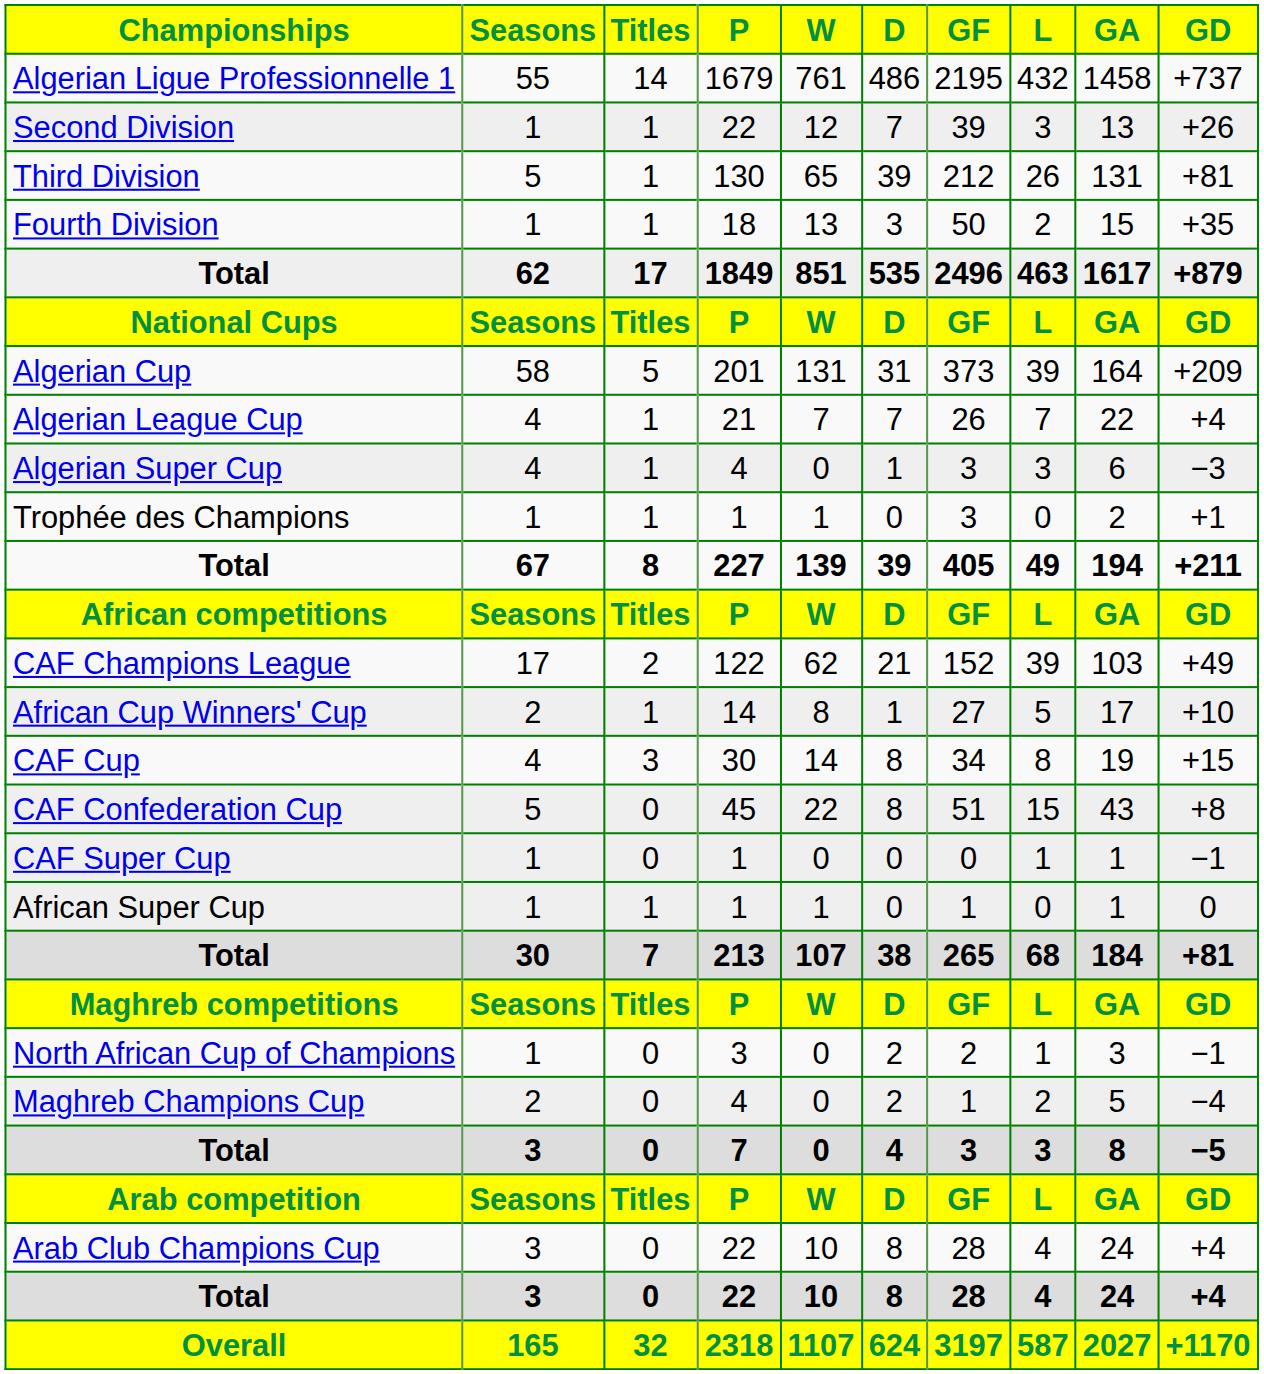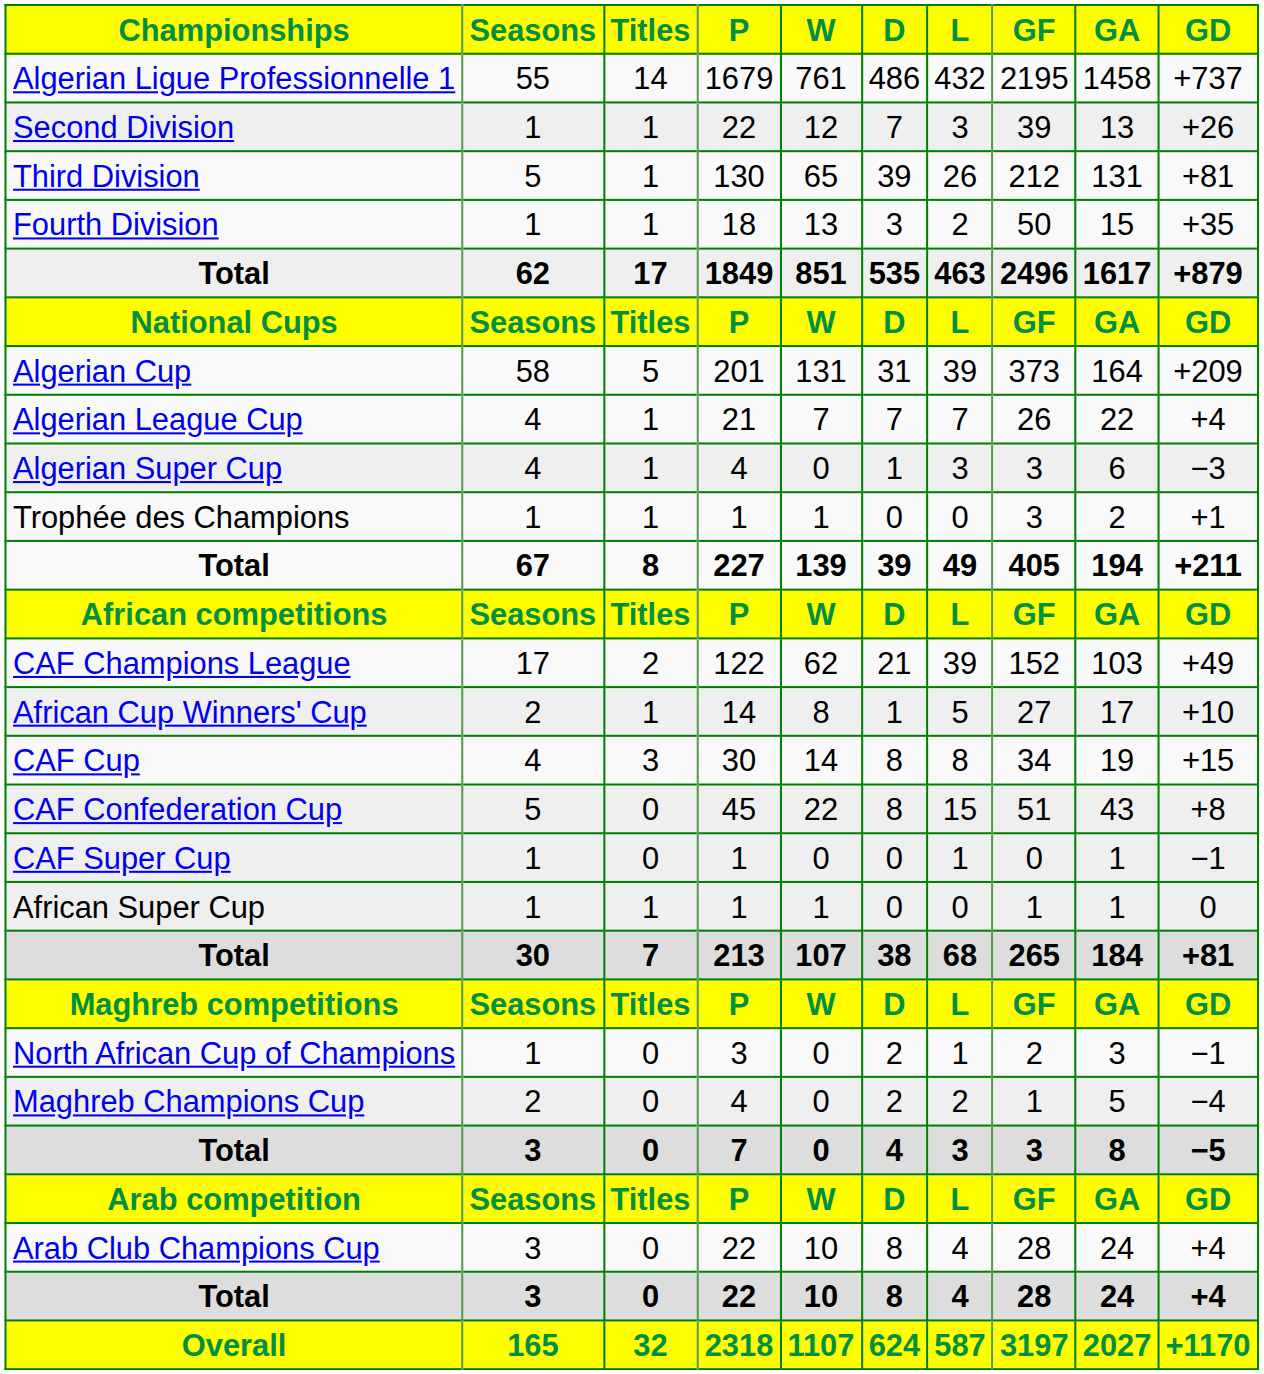 <table cellpadding="3" style="font-size:95%; background:#F9F9F9; text-align:center; border:1px solid green; border-collapse:collapse; margin-bottom:6px;" cellspacing="1" border="1" align="center">
 <tr style="color:#009040; background:#FFFF00;">
 <th>Championships</th>
 <th style="border-left:1px solid #57994C">Seasons</th>
 <th>Titles</th>
 <th style="border-left:1px solid #57994C">P</th>
 <th>W</th>
 <th>D</th>
+<th>L</th>
 <th style="border-left:1px solid #57994C">GF</th>
-<th>L</th>
 <th>GA</th>
 <th>GD</th>
 </tr>
 <tr>
 <td align="left"><a href='#'>Algerian Ligue Professionnelle 1</a></td>
 <td style="border-left:solid 1px #57994C">55</td>
 <td>14</td>
 <td style="border-left:solid 1px #57994C">1679</td>
 <td>761</td>
 <td>486</td>
+<td>432</td>
 <td style="border-left:solid 1px #57994C">2195</td>
-<td>432</td>
 <td>1458</td>
 <td>+737</td>
 </tr>
 <tr style="background:#EFEFEF">
 <td align="left"><a href='#'>Second Division</a></td>
 <td style="border-left:solid 1px #57994C">1</td>
 <td>1</td>
 <td style="border-left:solid 1px #57994C">22</td>
 <td>12</td>
 <td>7</td>
+<td>3</td>
 <td style="border-left:solid 1px #57994C">39</td>
-<td>3</td>
 <td>13</td>
 <td>+26</td>
 </tr>
 <tr>
 <td align="left"><a href='#'>Third Division</a></td>
 <td style="border-left:solid 1px #57994C">5</td>
 <td>1</td>
 <td style="border-left:solid 1px #57994C">130</td>
 <td>65</td>
 <td>39</td>
+<td>26</td>
 <td style="border-left:solid 1px #57994C">212</td>
-<td>26</td>
 <td>131</td>
 <td>+81</td>
 </tr>
 <tr>
 <td align="left"><a href='#'>Fourth Division</a></td>
 <td style="border-left:solid 1px #57994C">1</td>
 <td>1</td>
 <td style="border-left:solid 1px #57994C">18</td>
 <td>13</td>
 <td>3</td>
+<td>2</td>
 <td style="border-left:solid 1px #57994C">50</td>
-<td>2</td>
 <td>15</td>
 <td>+35</td>
 </tr>
 <tr style="background:#EFEFEF">
 <th>Total</th>
 <th style="border-left:1px solid #57994C">62</th>
 <th>17</th>
 <th style="border-left:1px solid #57994C">1849</th>
 <th>851</th>
 <th>535</th>
+<th>463</th>
 <th style="border-left:1px solid #57994C">2496</th>
-<th>463</th>
 <th>1617</th>
 <th>+879</th>
 </tr>
 <tr style="color:#009040; background:#FFFF00;">
 <th>National Cups</th>
 <th style="border-left:1px solid #57994C">Seasons</th>
 <th>Titles</th>
 <th style="border-left:1px solid #57994C">P</th>
 <th>W</th>
 <th>D</th>
+<th>L</th>
 <th style="border-left:1px solid #57994C">GF</th>
-<th>L</th>
 <th>GA</th>
 <th>GD</th>
 </tr>
 <tr>
 <td align="left"><a href='#'>Algerian Cup</a></td>
 <td style="border-left:solid 1px #57994C">58</td>
 <td>5</td>
 <td style="border-left:solid 1px #57994C">201</td>
 <td>131</td>
 <td>31</td>
+<td>39</td>
 <td style="border-left:solid 1px #57994C">373</td>
-<td>39</td>
 <td>164</td>
 <td>+209</td>
 </tr>
 <tr>
 <td align="left"><a href='#'>Algerian League Cup</a></td>
 <td style="border-left:solid 1px #57994C">4</td>
 <td>1</td>
 <td style="border-left:solid 1px #57994C">21</td>
 <td>7</td>
 <td>7</td>
+<td>7</td>
 <td style="border-left:solid 1px #57994C">26</td>
-<td>7</td>
 <td>22</td>
 <td>+4</td>
 </tr>
 <tr style="background:#EFEFEF">
 <td align="left"><a href='#'>Algerian Super Cup</a></td>
 <td style="border-left:solid 1px #57994C">4</td>
 <td>1</td>
 <td style="border-left:solid 1px #57994C">4</td>
 <td>0</td>
 <td>1</td>
+<td>3</td>
 <td style="border-left:solid 1px #57994C">3</td>
-<td>3</td>
 <td>6</td>
 <td>−3</td>
 </tr>
 <tr>
 <td align="left">Trophée des Champions</td>
 <td style="border-left:solid 1px #57994C">1</td>
 <td>1</td>
 <td style="border-left:solid 1px #57994C">1</td>
 <td>1</td>
 <td>0</td>
+<td>0</td>
 <td style="border-left:solid 1px #57994C">3</td>
-<td>0</td>
 <td>2</td>
 <td>+1</td>
 </tr>
 <tr>
 <th>Total</th>
 <th style="border-left:1px solid #57994C">67</th>
 <th>8</th>
 <th style="border-left:1px solid #57994C">227</th>
 <th>139</th>
 <th>39</th>
+<th>49</th>
 <th style="border-left:1px solid #57994C">405</th>
-<th>49</th>
 <th>194</th>
 <th>+211</th>
 </tr>
 <tr style="color:#009040; background:#FFFF00;">
 <th>African competitions</th>
 <th style="border-left:1px solid #57994C">Seasons</th>
 <th>Titles</th>
 <th style="border-left:1px solid #57994C">P</th>
 <th>W</th>
 <th>D</th>
+<th>L</th>
 <th style="border-left:1px solid #57994C">GF</th>
-<th>L</th>
 <th>GA</th>
 <th>GD</th>
 </tr>
 <tr>
 <td align="left"><a href='#'>CAF Champions League</a></td>
 <td style="border-left:solid 1px #57994C">17</td>
 <td>2</td>
 <td style="border-left:solid 1px #57994C">122</td>
 <td>62</td>
 <td>21</td>
+<td>39</td>
 <td style="border-left:solid 1px #57994C">152</td>
-<td>39</td>
 <td>103</td>
 <td>+49</td>
 </tr>
 <tr style="background:#EFEFEF">
 <td align="left"><a href='#'>African Cup Winners' Cup</a></td>
 <td style="border-left:solid 1px #57994C">2</td>
 <td>1</td>
 <td style="border-left:solid 1px #57994C">14</td>
 <td>8</td>
 <td>1</td>
+<td>5</td>
 <td style="border-left:solid 1px #57994C">27</td>
-<td>5</td>
 <td>17</td>
 <td>+10</td>
 </tr>
 <tr>
 <td align="left"><a href='#'>CAF Cup</a></td>
 <td style="border-left:solid 1px #57994C">4</td>
 <td>3</td>
 <td style="border-left:solid 1px #57994C">30</td>
 <td>14</td>
 <td>8</td>
+<td>8</td>
 <td style="border-left:solid 1px #57994C">34</td>
-<td>8</td>
 <td>19</td>
 <td>+15</td>
 </tr>
 <tr style="background:#EFEFEF">
 <td align="left"><a href='#'>CAF Confederation Cup</a></td>
 <td style="border-left:solid 1px #57994C">5</td>
 <td>0</td>
 <td style="border-left:solid 1px #57994C">45</td>
 <td>22</td>
 <td>8</td>
+<td>15</td>
 <td style="border-left:solid 1px #57994C">51</td>
-<td>15</td>
 <td>43</td>
 <td>+8</td>
 </tr>
 <tr style="background:#EFEFEF">
 <td align="left"><a href='#'>CAF Super Cup</a></td>
 <td style="border-left:solid 1px #57994C">1</td>
 <td>0</td>
 <td style="border-left:solid 1px #57994C">1</td>
 <td>0</td>
 <td>0</td>
+<td>1</td>
 <td style="border-left:solid 1px #57994C">0</td>
-<td>1</td>
 <td>1</td>
 <td>−1</td>
 </tr>
 <tr style="background:#EFEFEF">
 <td align="left">African Super Cup</td>
 <td style="border-left:solid 1px #57994C">1</td>
 <td>1</td>
 <td style="border-left:solid 1px #57994C">1</td>
 <td>1</td>
 <td>0</td>
+<td>0</td>
 <td style="border-left:solid 1px #57994C">1</td>
-<td>0</td>
 <td>1</td>
 <td>0</td>
 </tr>
 <tr style="background:#DDDDDD;">
 <th>Total</th>
 <th style="border-left:1px solid #57994C">30</th>
 <th>7</th>
 <th style="border-left:1px solid #57994C">213</th>
 <th>107</th>
 <th>38</th>
+<th>68</th>
 <th style="border-left:1px solid #57994C">265</th>
-<th>68</th>
 <th>184</th>
 <th>+81</th>
 </tr>
 <tr style="color:#009040; background:#FFFF00;">
 <th>Maghreb competitions</th>
 <th style="border-left:1px solid #57994C">Seasons</th>
 <th>Titles</th>
 <th style="border-left:1px solid #57994C">P</th>
 <th>W</th>
 <th>D</th>
+<th>L</th>
 <th style="border-left:1px solid #57994C">GF</th>
-<th>L</th>
 <th>GA</th>
 <th>GD</th>
 </tr>
 <tr>
 <td align="left"><a href='#'>North African Cup of Champions</a></td>
 <td style="border-left:solid 1px #57994C">1</td>
 <td>0</td>
 <td style="border-left:solid 1px #57994C">3</td>
 <td>0</td>
 <td>2</td>
+<td>1</td>
 <td style="border-left:solid 1px #57994C">2</td>
-<td>1</td>
 <td>3</td>
 <td>−1</td>
 </tr>
 <tr style="background:#EFEFEF">
 <td align="left"><a href='#'>Maghreb Champions Cup</a></td>
 <td style="border-left:solid 1px #57994C">2</td>
 <td>0</td>
 <td style="border-left:solid 1px #57994C">4</td>
 <td>0</td>
 <td>2</td>
+<td>2</td>
 <td style="border-left:solid 1px #57994C">1</td>
-<td>2</td>
 <td>5</td>
 <td>−4</td>
 </tr>
 <tr style="background:#DDDDDD;">
 <th>Total</th>
 <th style="border-left:1px solid #57994C">3</th>
 <th>0</th>
 <th style="border-left:1px solid #57994C">7</th>
 <th>0</th>
 <th>4</th>
+<th>3</th>
 <th style="border-left:1px solid #57994C">3</th>
-<th>3</th>
 <th>8</th>
 <th>−5</th>
 </tr>
 <tr style="color:#009040; background:#FFFF00;">
 <th>Arab competition</th>
 <th style="border-left:1px solid #57994C">Seasons</th>
 <th>Titles</th>
 <th style="border-left:1px solid #57994C">P</th>
 <th>W</th>
 <th>D</th>
+<th>L</th>
 <th style="border-left:1px solid #57994C">GF</th>
-<th>L</th>
 <th>GA</th>
 <th>GD</th>
 </tr>
 <tr>
 <td align="left"><a href='#'>Arab Club Champions Cup</a></td>
 <td style="border-left:solid 1px #57994C">3</td>
 <td>0</td>
 <td style="border-left:solid 1px #57994C">22</td>
 <td>10</td>
 <td>8</td>
+<td>4</td>
 <td style="border-left:solid 1px #57994C">28</td>
-<td>4</td>
 <td>24</td>
 <td>+4</td>
 </tr>
 <tr style="background:#DDDDDD">
 <th>Total</th>
 <th style="border-left:1px solid #57994C">3</th>
 <th>0</th>
 <th style="border-left:1px solid #57994C">22</th>
 <th>10</th>
 <th>8</th>
+<th>4</th>
 <th style="border-left:1px solid #57994C">28</th>
-<th>4</th>
 <th>24</th>
 <th>+4</th>
 </tr>
 <tr style="color:#009040; background:#FFFF00;">
 <th>Overall</th>
 <th style="border-left:1px solid #57994C;">165</th>
 <th>32</th>
 <th style="border-left:1px solid #57994C">2318</th>
 <th>1107</th>
 <th>624</th>
+<th>587</th>
 <th style="border-left:1px solid #57994C">3197</th>
-<th>587</th>
 <th>2027</th>
 <th>+1170</th>
 </tr>
 </table>
